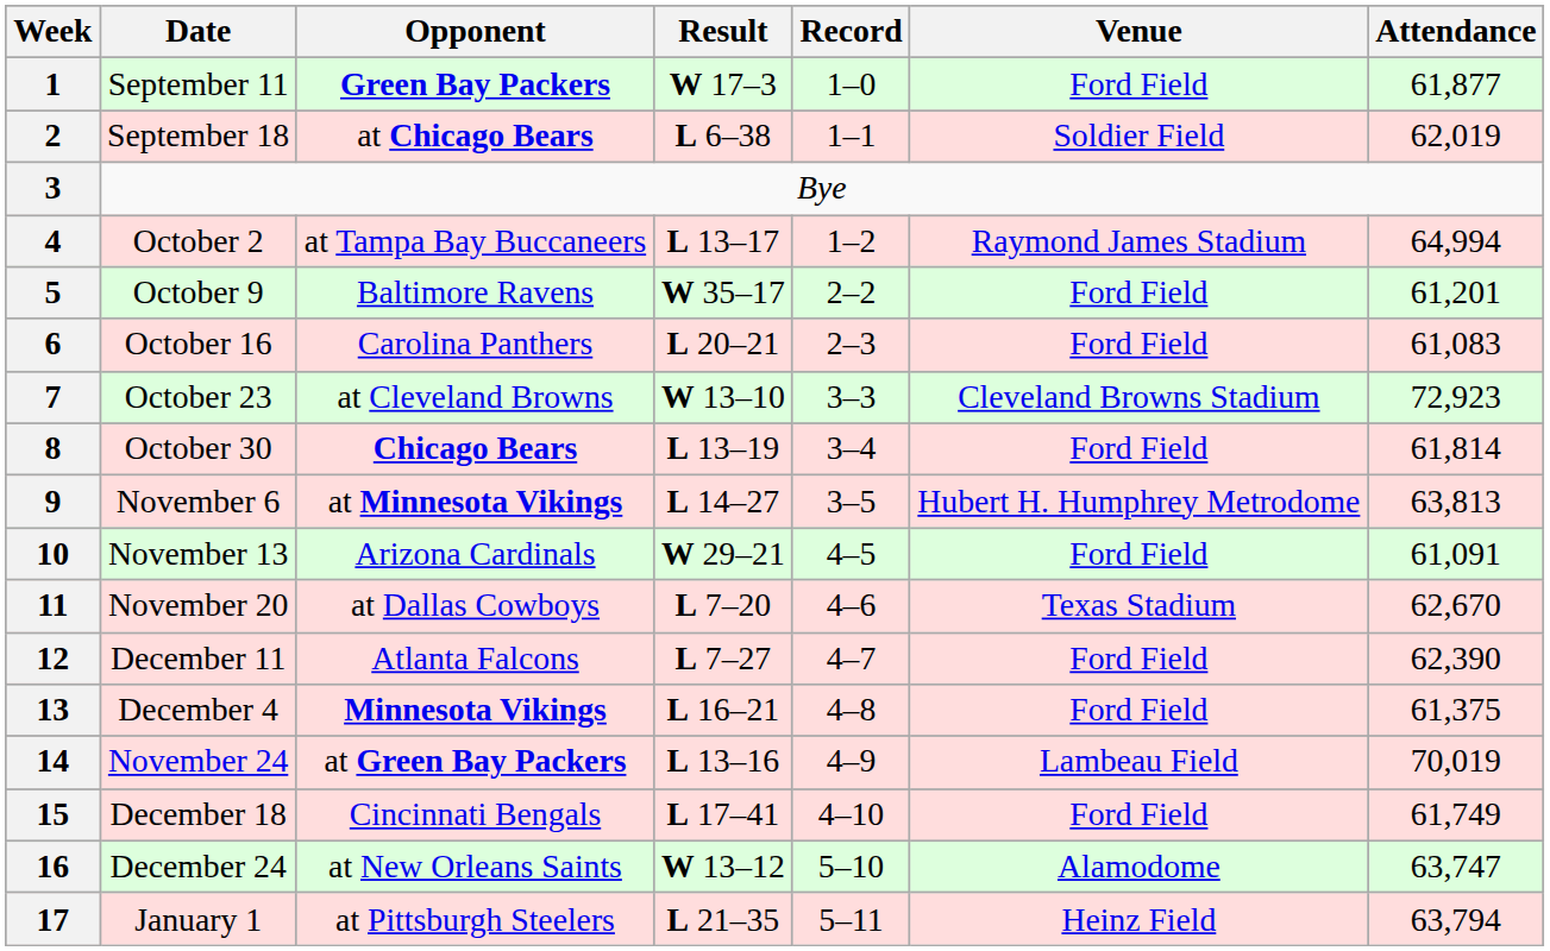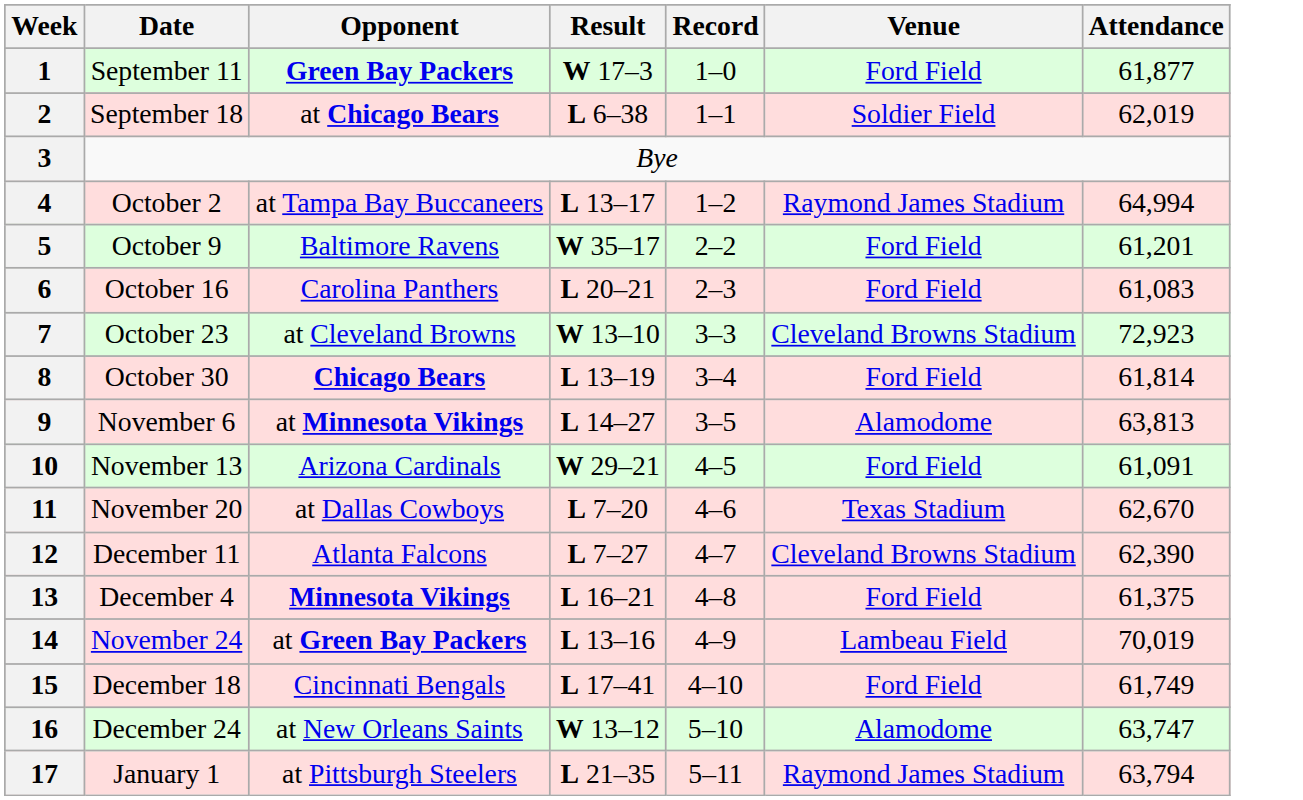 <table class="wikitable" style="text-align:center">
 <tr>
 <th>Week</th>
 <th>Date</th>
 <th>Opponent</th>
 <th>Result</th>
 <th>Record</th>
 <th>Venue</th>
 <th>Attendance</th>
 </tr>
 <tr style="background:#dfd">
 <th>1</th>
 <td>September 11</td>
 <td><strong><a href='#'>Green Bay Packers</a></strong></td>
 <td><strong>W</strong> 17–3</td>
 <td>1–0</td>
 <td><a href='#'>Ford Field</a></td>
 <td>61,877</td>
 </tr>
 <tr style="background:#fdd">
 <th>2</th>
 <td>September 18</td>
 <td>at <strong><a href='#'>Chicago Bears</a></strong></td>
 <td><strong>L</strong> 6–38</td>
 <td>1–1</td>
 <td><a href='#'>Soldier Field</a></td>
 <td>62,019</td>
 </tr>
 <tr>
 <th>3</th>
 <td colspan="6"><em>Bye</em></td>
 </tr>
 <tr style="background:#fdd">
 <th>4</th>
 <td>October 2</td>
 <td>at <a href='#'>Tampa Bay Buccaneers</a></td>
 <td><strong>L</strong> 13–17</td>
 <td>1–2</td>
 <td><a href='#'>Raymond James Stadium</a></td>
 <td>64,994</td>
 </tr>
 <tr style="background:#dfd">
 <th>5</th>
 <td>October 9</td>
 <td><a href='#'>Baltimore Ravens</a></td>
 <td><strong>W</strong> 35–17</td>
 <td>2–2</td>
 <td><a href='#'>Ford Field</a></td>
 <td>61,201</td>
 </tr>
 <tr style="background:#fdd">
 <th>6</th>
 <td>October 16</td>
 <td><a href='#'>Carolina Panthers</a></td>
 <td><strong>L</strong> 20–21</td>
 <td>2–3</td>
 <td><a href='#'>Ford Field</a></td>
 <td>61,083</td>
 </tr>
 <tr style="background:#dfd">
 <th>7</th>
 <td>October 23</td>
 <td>at <a href='#'>Cleveland Browns</a></td>
 <td><strong>W</strong> 13–10</td>
 <td>3–3</td>
 <td><a href='#'>Cleveland Browns Stadium</a></td>
 <td>72,923</td>
 </tr>
 <tr style="background:#fdd">
 <th>8</th>
 <td>October 30</td>
 <td><strong><a href='#'>Chicago Bears</a></strong></td>
 <td><strong>L</strong> 13–19 </td>
 <td>3–4</td>
 <td><a href='#'>Ford Field</a></td>
 <td>61,814</td>
 </tr>
 <tr style="background:#fdd">
 <th>9</th>
 <td>November 6</td>
 <td>at <strong><a href='#'>Minnesota Vikings</a></strong></td>
 <td><strong>L</strong> 14–27</td>
 <td>3–5</td>
-<td><a href='#'>Hubert H. Humphrey Metrodome</a></td>
+<td><a href='#'>Alamodome</a></td>
 <td>63,813</td>
 </tr>
 <tr style="background:#dfd">
 <th>10</th>
 <td>November 13</td>
 <td><a href='#'>Arizona Cardinals</a></td>
 <td><strong>W</strong> 29–21</td>
 <td>4–5</td>
 <td><a href='#'>Ford Field</a></td>
 <td>61,091</td>
 </tr>
 <tr style="background:#fdd">
 <th>11</th>
 <td>November 20</td>
 <td>at <a href='#'>Dallas Cowboys</a></td>
 <td><strong>L</strong> 7–20</td>
 <td>4–6</td>
 <td><a href='#'>Texas Stadium</a></td>
 <td>62,670</td>
 </tr>
 <tr style="background:#fdd">
 <th>12</th>
 <td>December 11</td>
 <td><a href='#'>Atlanta Falcons</a></td>
 <td><strong>L</strong> 7–27</td>
 <td>4–7</td>
-<td><a href='#'>Ford Field</a></td>
+<td><a href='#'>Cleveland Browns Stadium</a></td>
 <td>62,390</td>
 </tr>
 <tr style="background:#fdd">
 <th>13</th>
 <td>December 4</td>
 <td><strong><a href='#'>Minnesota Vikings</a></strong></td>
 <td><strong>L</strong> 16–21</td>
 <td>4–8</td>
 <td><a href='#'>Ford Field</a></td>
 <td>61,375</td>
 </tr>
 <tr style="background:#fdd">
 <th>14</th>
 <td><a href='#'>November 24</a></td>
 <td>at <strong><a href='#'>Green Bay Packers</a></strong></td>
 <td><strong>L</strong> 13–16 </td>
 <td>4–9</td>
 <td><a href='#'>Lambeau Field</a></td>
 <td>70,019</td>
 </tr>
 <tr style="background:#fdd">
 <th>15</th>
 <td>December 18</td>
 <td><a href='#'>Cincinnati Bengals</a></td>
 <td><strong>L</strong> 17–41</td>
 <td>4–10</td>
 <td><a href='#'>Ford Field</a></td>
 <td>61,749</td>
 </tr>
 <tr style="background:#dfd">
 <th>16</th>
 <td>December 24</td>
 <td>at <a href='#'>New Orleans Saints</a></td>
 <td><strong>W</strong> 13–12</td>
 <td>5–10</td>
 <td><a href='#'>Alamodome</a></td>
 <td>63,747</td>
 </tr>
 <tr style="background:#fdd">
 <th>17</th>
 <td>January 1</td>
 <td>at <a href='#'>Pittsburgh Steelers</a></td>
 <td><strong>L</strong> 21–35</td>
 <td>5–11</td>
-<td><a href='#'>Heinz Field</a></td>
+<td><a href='#'>Raymond James Stadium</a></td>
 <td>63,794</td>
 </tr>
 </table>
